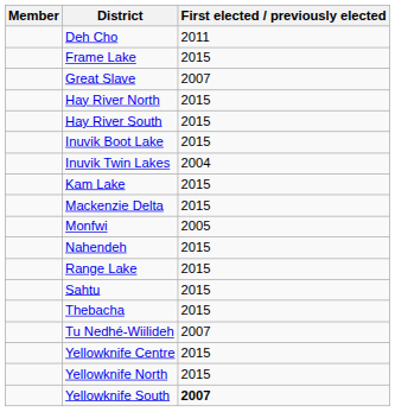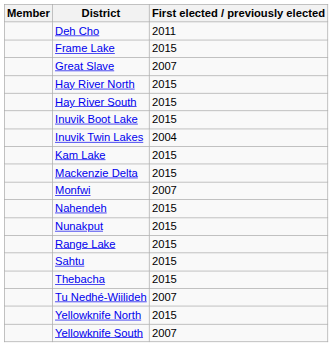 <table class="wikitable sortable">
 <tr>
 <th>Member</th>
 <th>District</th>
 <th>First elected / previously elected</th>
 </tr>
 <tr>
 <td></td>
 <td><a href='#'>Deh Cho</a></td>
 <td>2011</td>
 </tr>
 <tr>
 <td></td>
 <td><a href='#'>Frame Lake</a></td>
 <td>2015</td>
 </tr>
 <tr>
 <td></td>
 <td><a href='#'>Great Slave</a></td>
 <td>2007</td>
 </tr>
 <tr>
 <td></td>
 <td><a href='#'>Hay River North</a></td>
 <td>2015</td>
 </tr>
 <tr>
 <td></td>
 <td><a href='#'>Hay River South</a></td>
 <td>2015</td>
 </tr>
 <tr>
 <td></td>
 <td><a href='#'>Inuvik Boot Lake</a></td>
 <td>2015</td>
 </tr>
 <tr>
 <td></td>
 <td><a href='#'>Inuvik Twin Lakes</a></td>
 <td>2004</td>
 </tr>
 <tr>
 <td></td>
 <td><a href='#'>Kam Lake</a></td>
 <td>2015</td>
 </tr>
 <tr>
 <td></td>
 <td><a href='#'>Mackenzie Delta</a></td>
 <td>2015</td>
 </tr>
 <tr>
 <td></td>
 <td><a href='#'>Monfwi</a></td>
-<td>2005</td>
+<td>2007</td>
 </tr>
 <tr>
 <td></td>
 <td><a href='#'>Nahendeh</a></td>
+<td>2015</td>
+</tr>
+<tr>
+<td></td>
+<td><a href='#'>Nunakput</a></td>
 <td>2015</td>
 </tr>
 <tr>
 <td></td>
 <td><a href='#'>Range Lake</a></td>
 <td>2015</td>
 </tr>
 <tr>
 <td></td>
 <td><a href='#'>Sahtu</a></td>
 <td>2015</td>
 </tr>
 <tr>
 <td></td>
 <td><a href='#'>Thebacha</a></td>
 <td>2015</td>
 </tr>
 <tr>
 <td></td>
 <td><a href='#'>Tu Nedhé-Wiilideh</a></td>
 <td>2007</td>
 </tr>
 <tr>
 <td></td>
-<td><a href='#'>Yellowknife Centre</a></td>
-<td>2015</td>
-</tr>
-<tr>
-<td></td>
 <td><a href='#'>Yellowknife North</a></td>
 <td>2015</td>
 </tr>
 <tr>
 <td></td>
 <td><a href='#'>Yellowknife South</a></td>
-<td><strong>2007</strong></td>
+<td>2007</td>
 </tr>
 </table>
